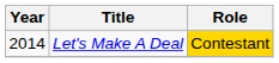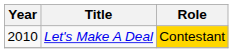 <table class="wikitable">
 <tr>
 <th>Year</th>
 <th>Title</th>
 <th>Role</th>
 </tr>
 <tr>
-<td>2014</td>
+<td>2010</td>
 <td><em><a href='#'>Let's Make A Deal</a></em></td>
 <td style="background: gold;">Contestant</td>
 </tr>
 <tr>
 </tr>
 </table>
